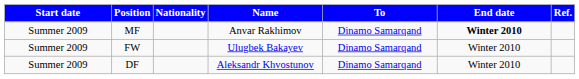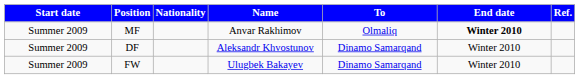 <table class="wikitable"  style="text-align:center; font-size:90%; ">
 <tr>
 <th style="background:#00f; color:white; width:140px;">Start date</th>
 <th style="background:#00f; color:white; width:50px;">Position</th>
 <th style="background:#00f; color:white; width:50px;">Nationality</th>
 <th style="background:#00f; color:white; width:150px;">Name</th>
 <th style="background:#00f; color:white; width:150px;">To</th>
 <th style="background:#00f; color:white; width:150px;">End date</th>
 <th style="background:#00f; color:white; width:25px;">Ref.</th>
 </tr>
 <tr>
 <td>Summer 2009</td>
 <td>MF</td>
 <td></td>
 <td>Anvar Rakhimov</td>
+<td><a href='#'>Olmaliq</a></td>
+<td><strong>Winter 2010</strong></td>
+<td></td>
+</tr>
+<tr>
+<td>Summer 2009</td>
+<td>DF</td>
+<td></td>
+<td><a href='#'>Aleksandr Khvostunov</a></td>
 <td><a href='#'>Dinamo Samarqand</a></td>
-<td><strong>Winter 2010</strong></td>
+<td>Winter 2010</td>
 <td></td>
 </tr>
 <tr>
 <td>Summer 2009</td>
 <td>FW</td>
 <td></td>
 <td><a href='#'>Ulugbek Bakayev</a></td>
 <td><a href='#'>Dinamo Samarqand</a></td>
 <td>Winter 2010</td>
 <td></td>
 </tr>
-<tr>
-<td>Summer 2009</td>
-<td>DF</td>
-<td></td>
-<td><a href='#'>Aleksandr Khvostunov</a></td>
-<td><a href='#'>Dinamo Samarqand</a></td>
-<td>Winter 2010</td>
-<td></td>
-</tr>
 </table>
